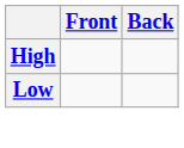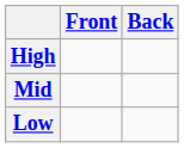 <table class="wikitable">
 <tr>
 <th> </th>
 <th align=center><a href='#'>Front</a></th>
 <th align=center><a href='#'>Back</a></th>
 </tr>
 <tr>
 <th align=center><a href='#'>High</a></th>
 <td align=center> </td>
 <td align=center> </td>
 </tr>
 <tr>
+<th align=center><a href='#'>Mid</a></th>
+<td align=center> </td>
+<td align=center> </td>
+</tr>
+<tr>
 <th align=center><a href='#'>Low</a></th>
 <td align=center> </td>
 <td align=center> </td>
 </tr>
 </table>
